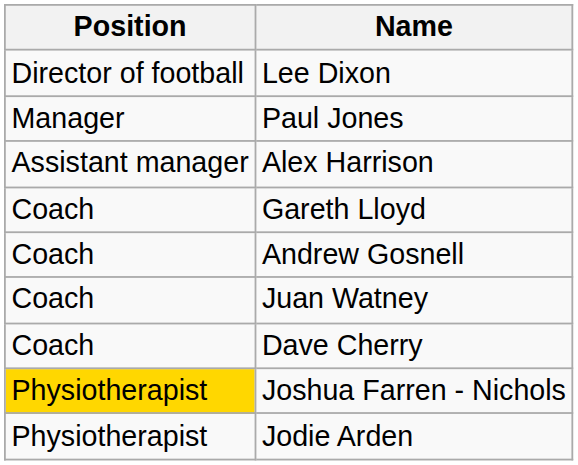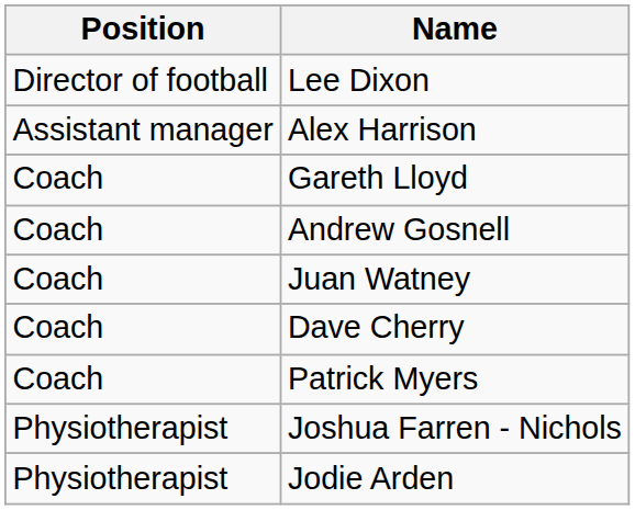 <table class="wikitable">
 <tr>
 <th>Position</th>
 <th>Name</th>
 </tr>
 <tr>
 <td>Director of football</td>
 <td>Lee Dixon</td>
-</tr>
-<tr>
-<td>Manager</td>
-<td>Paul Jones</td>
 </tr>
 <tr>
 <td>Assistant manager</td>
 <td>Alex Harrison</td>
 </tr>
 <tr>
 <td>Coach</td>
 <td>Gareth Lloyd</td>
 </tr>
 <tr>
 <td>Coach</td>
 <td>Andrew Gosnell</td>
 </tr>
 <tr>
 <td>Coach</td>
 <td>Juan Watney</td>
 </tr>
 <tr>
 <td>Coach</td>
 <td>Dave Cherry</td>
 </tr>
 <tr>
-<td style="background: gold;">Physiotherapist</td>
+<td>Coach</td>
+<td>Patrick Myers</td>
+</tr>
+<tr>
+<td>Physiotherapist</td>
 <td>Joshua Farren - Nichols</td>
 </tr>
 <tr>
 <td>Physiotherapist</td>
 <td>Jodie Arden</td>
 </tr>
 </table>
